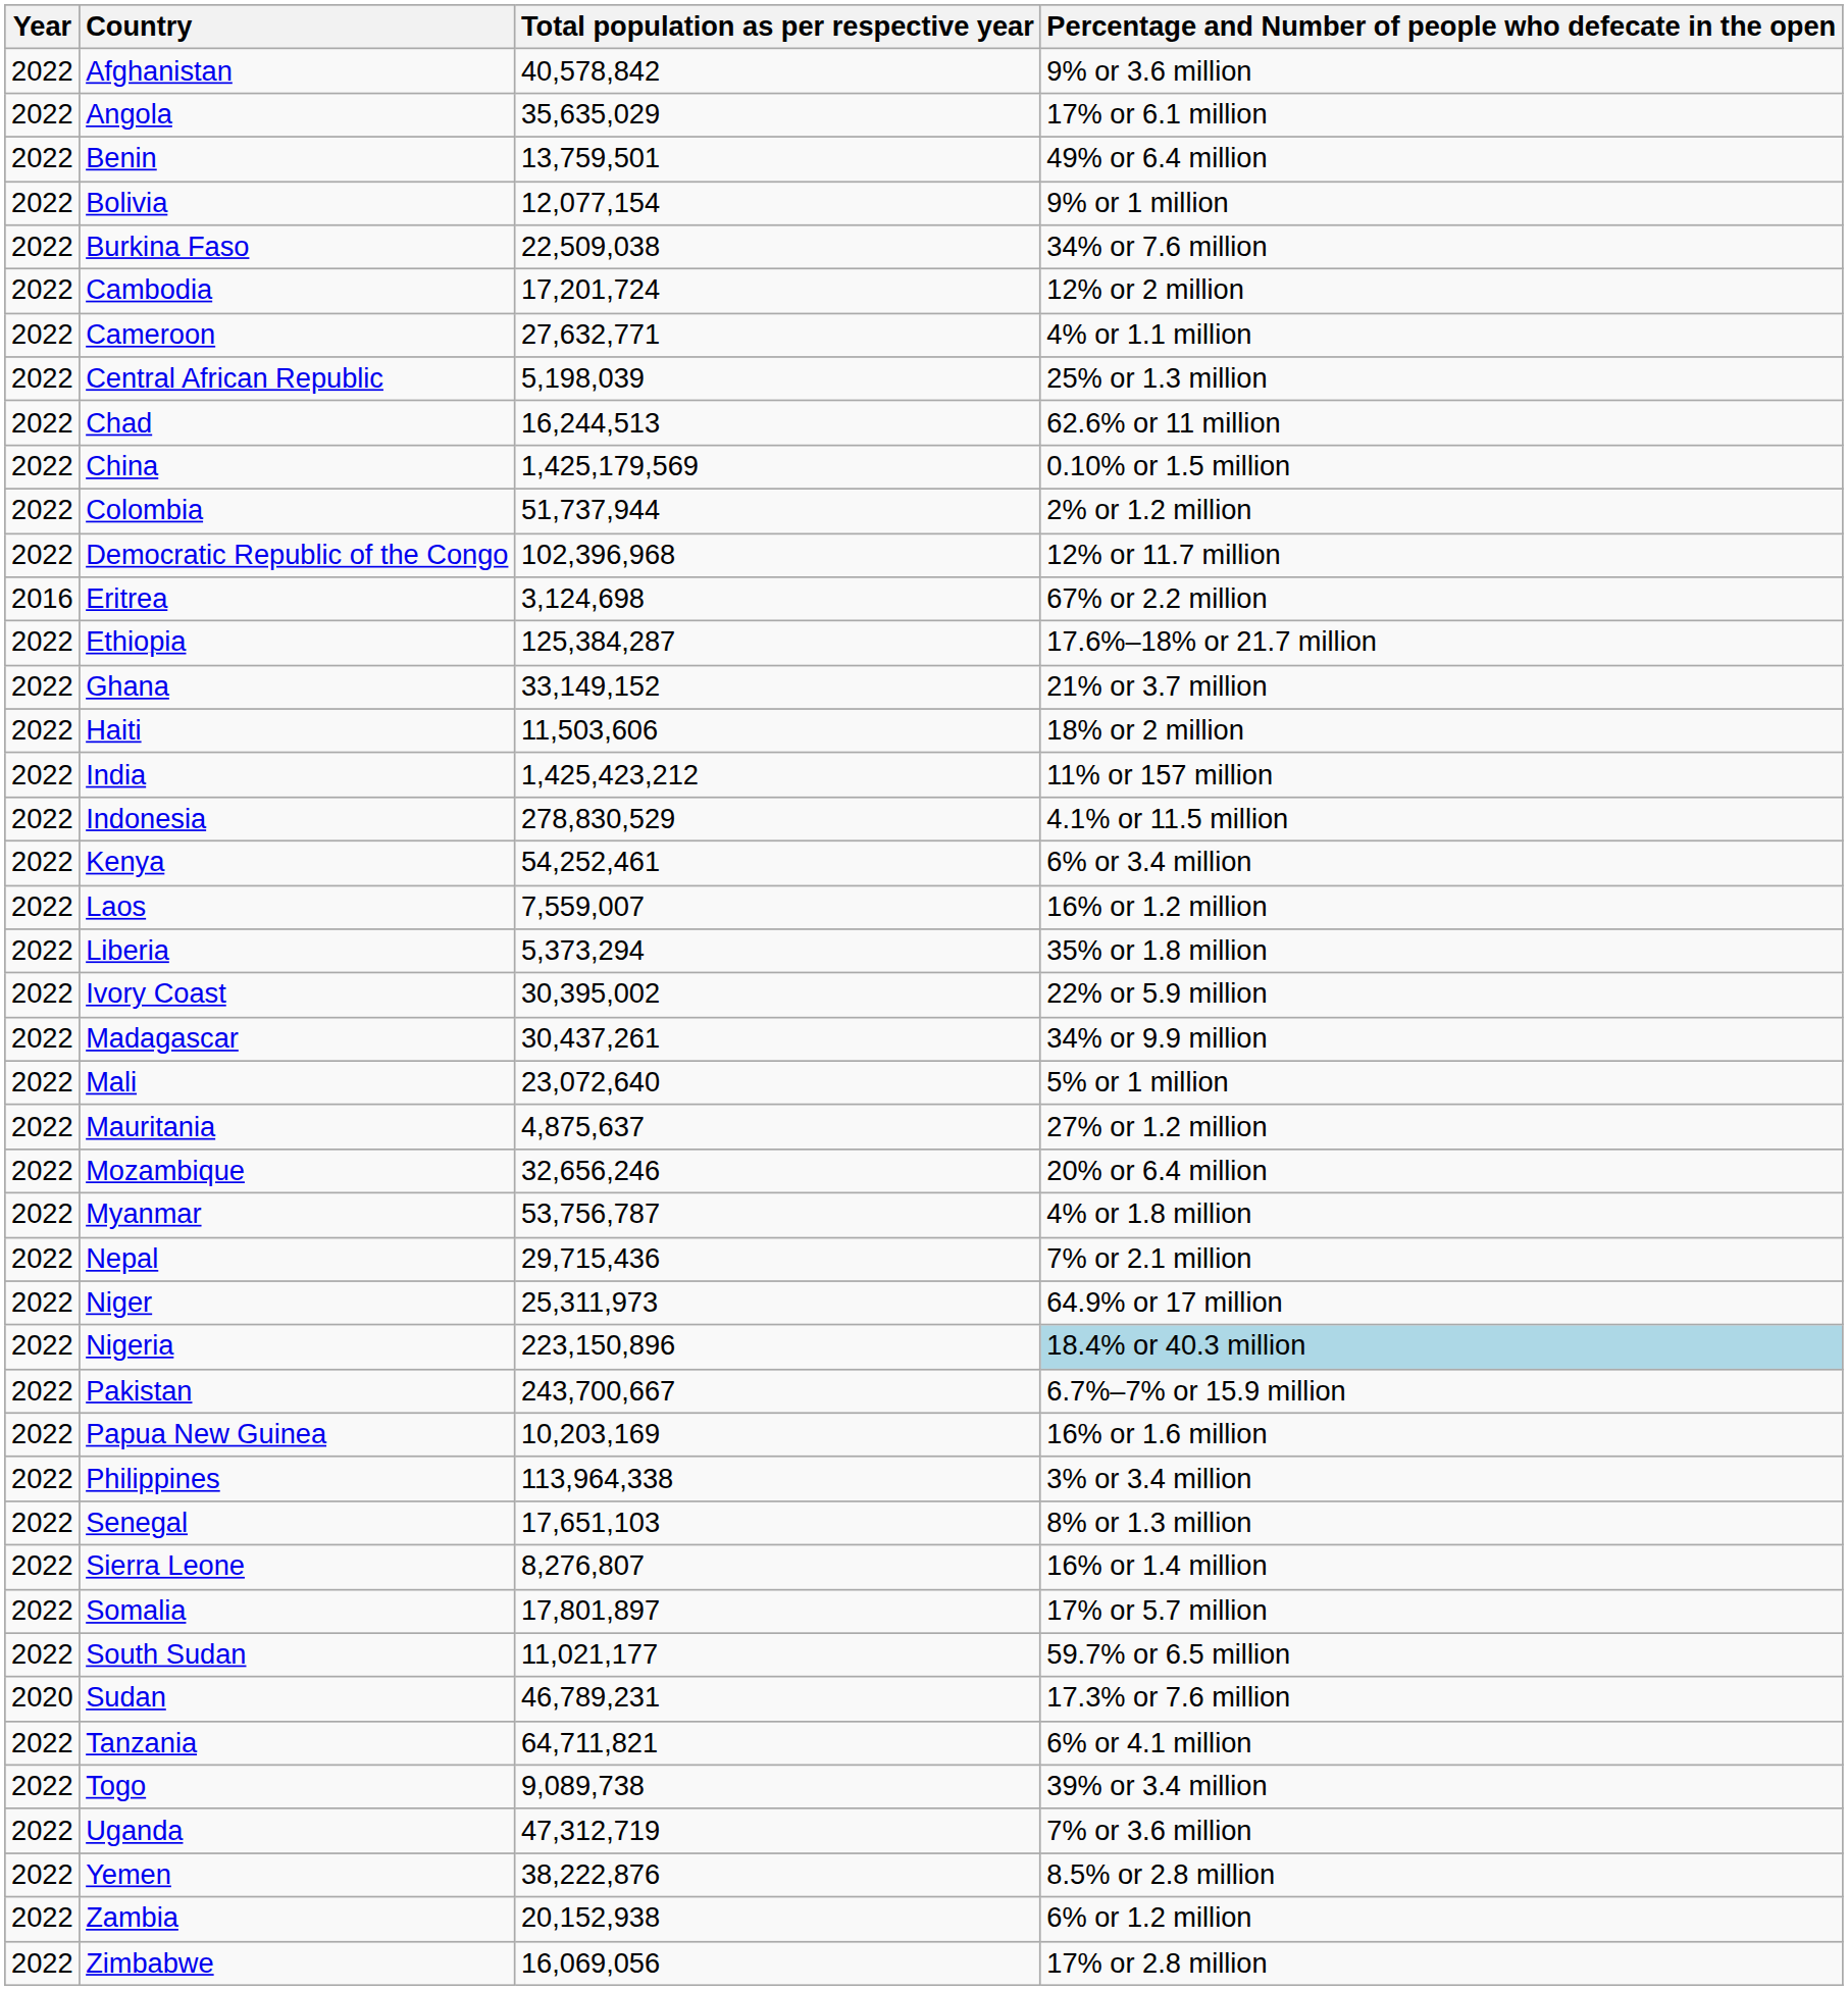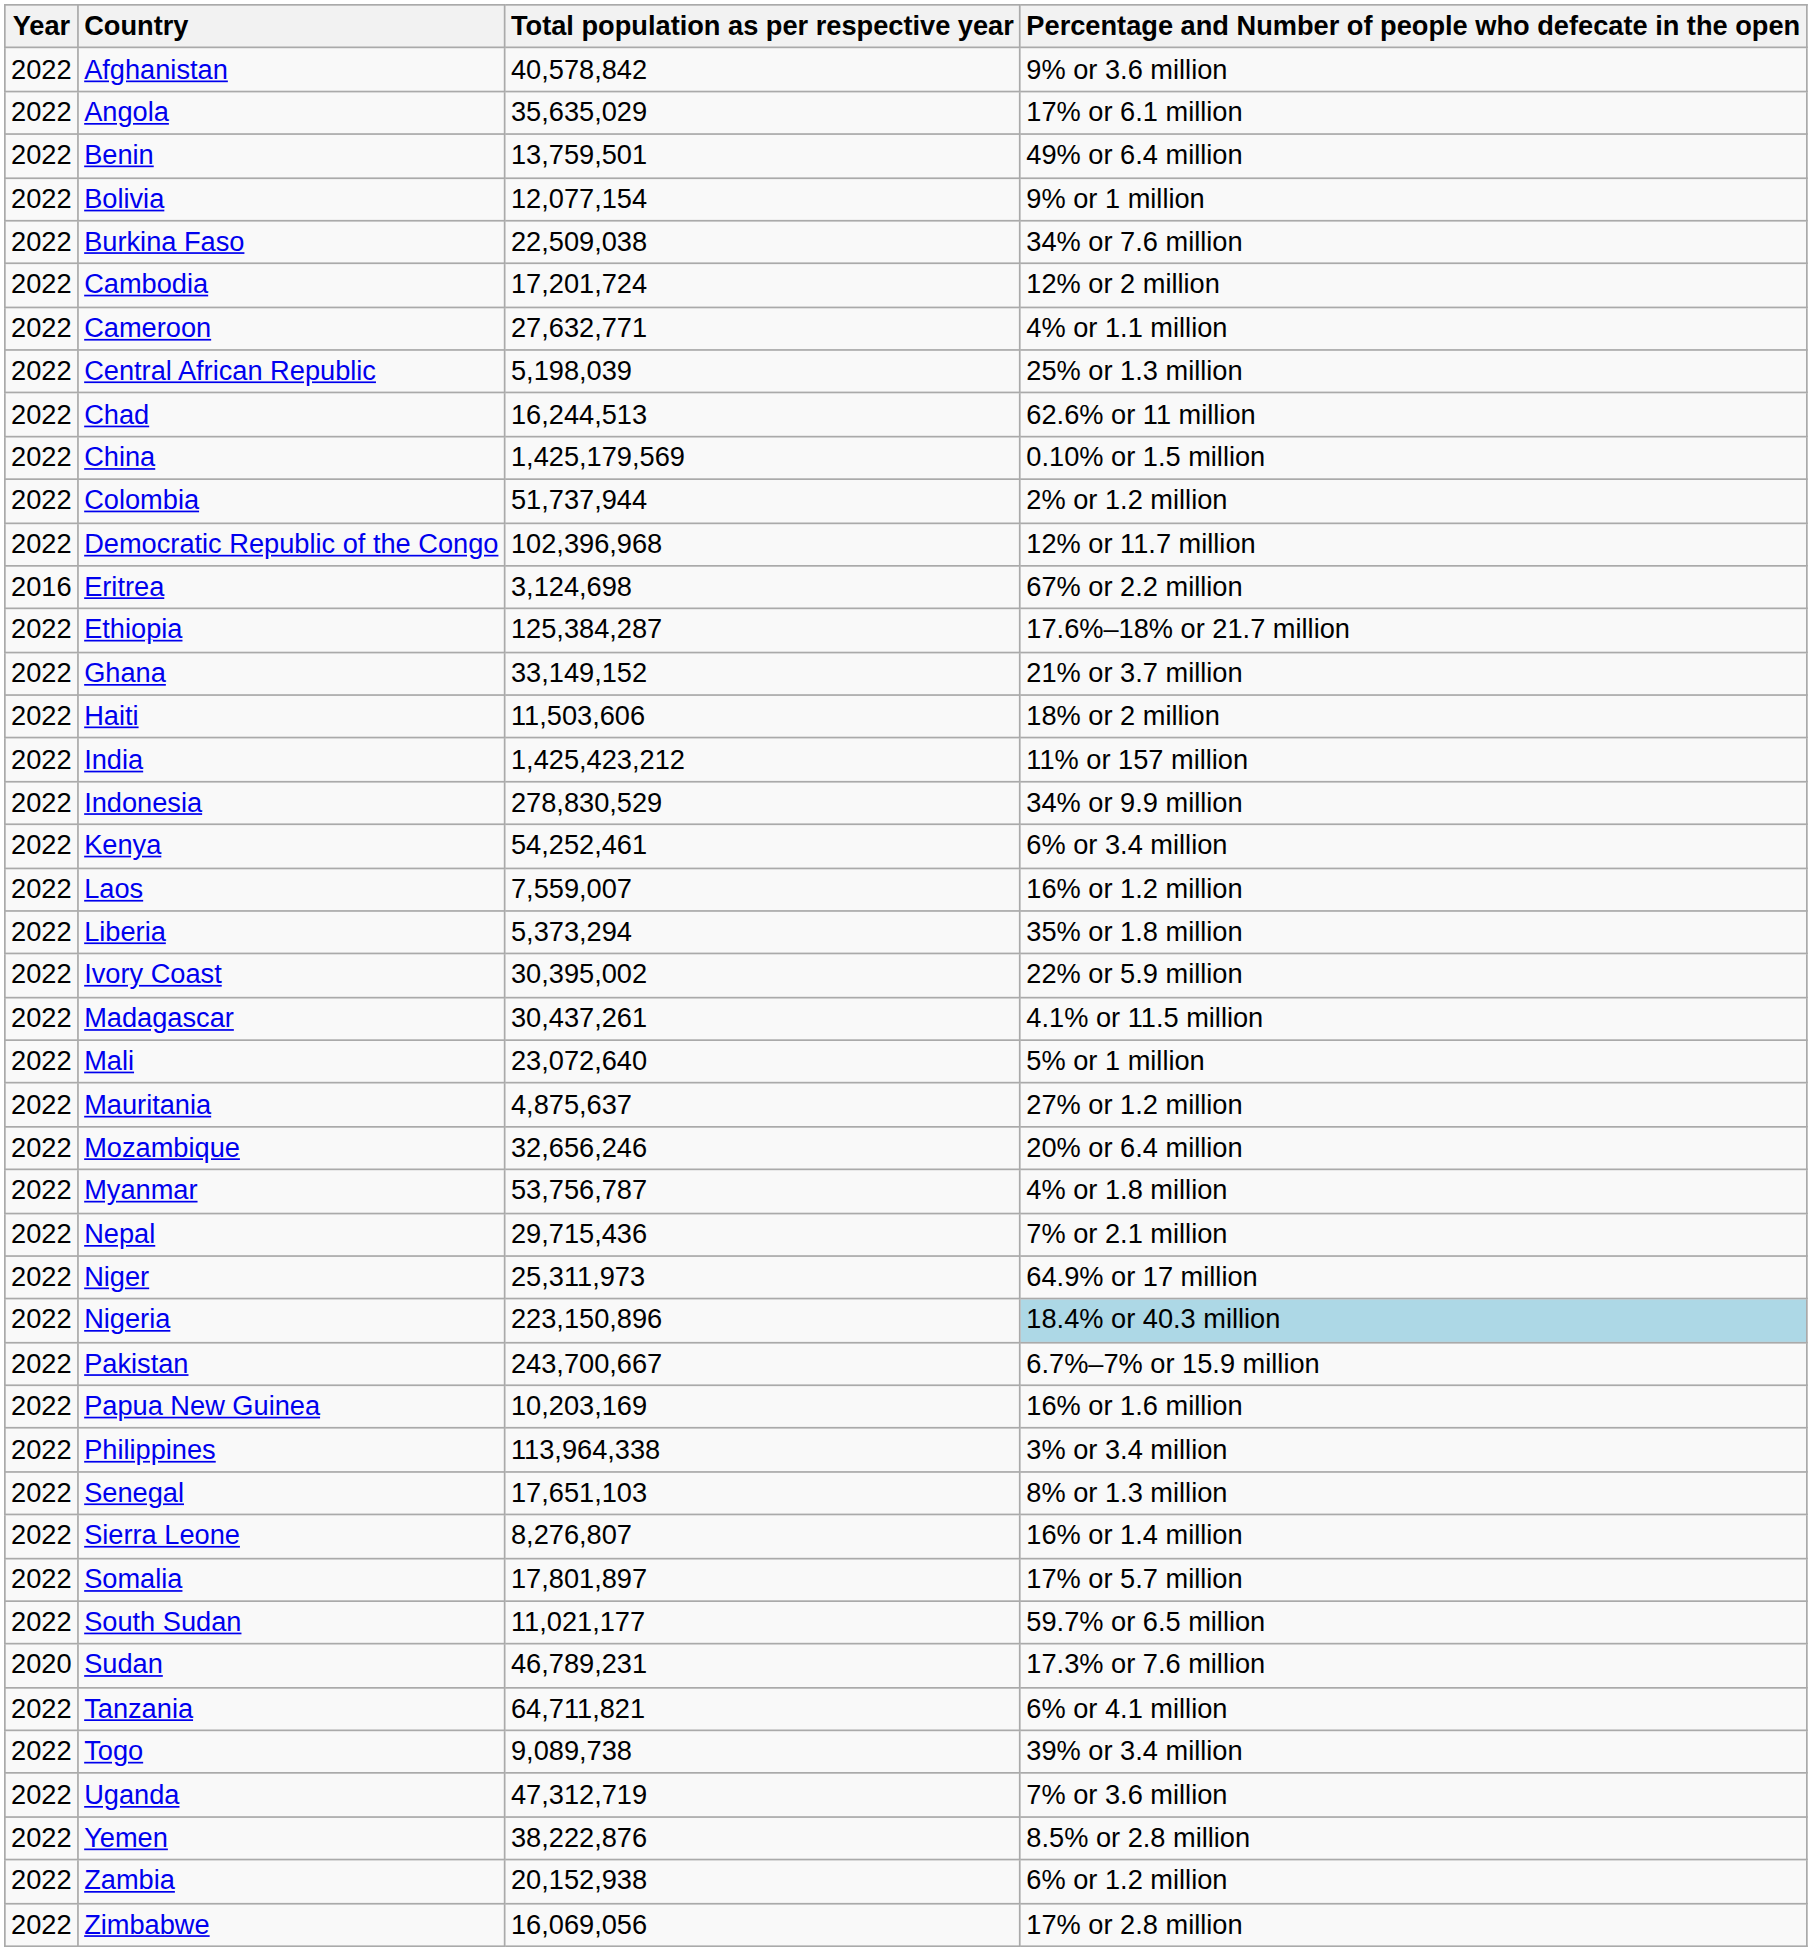 <table class="wikitable sortable">
 <tr>
 <th>Year</th>
 <th style="text-align:left;">Country</th>
 <th> Total population as per respective year</th>
 <th style="text-align:left;" data-sort-type="number">Percentage and Number of people who defecate in the open</th>
 </tr>
 <tr>
 <td>2022</td>
 <td style="text-align:left;"><a href='#'>Afghanistan</a></td>
 <td>40,578,842</td>
 <td>9% or 3.6 million</td>
 </tr>
 <tr>
 <td>2022</td>
 <td><a href='#'>Angola</a></td>
 <td>35,635,029</td>
 <td>17% or 6.1 million</td>
 </tr>
 <tr>
 <td>2022</td>
 <td><a href='#'>Benin</a></td>
 <td>13,759,501</td>
 <td>49% or 6.4 million</td>
 </tr>
 <tr>
 <td>2022</td>
 <td><a href='#'>Bolivia</a></td>
 <td>12,077,154</td>
 <td>9% or 1 million</td>
 </tr>
 <tr>
 <td>2022</td>
 <td><a href='#'>Burkina Faso</a></td>
 <td>22,509,038</td>
 <td>34% or 7.6 million</td>
 </tr>
 <tr>
 <td>2022</td>
 <td style="text-align:left;"><a href='#'>Cambodia</a></td>
 <td>17,201,724</td>
 <td>12% or 2 million</td>
 </tr>
 <tr>
 <td>2022</td>
 <td><a href='#'>Cameroon</a></td>
 <td>27,632,771</td>
 <td>4% or 1.1 million</td>
 </tr>
 <tr>
 <td>2022</td>
 <td><a href='#'>Central African Republic</a></td>
 <td>5,198,039</td>
 <td>25% or 1.3 million</td>
 </tr>
 <tr>
 <td>2022</td>
 <td style="text-align:left;"><a href='#'>Chad</a></td>
 <td>16,244,513</td>
 <td>62.6% or 11 million</td>
 </tr>
 <tr>
 <td>2022</td>
 <td style="text-align:left;"><a href='#'>China</a></td>
 <td>1,425,179,569</td>
 <td>0.10% or 1.5 million</td>
 </tr>
 <tr>
 <td>2022</td>
 <td><a href='#'>Colombia</a></td>
 <td>51,737,944</td>
 <td>2% or 1.2 million</td>
 </tr>
 <tr>
 <td>2022</td>
 <td><a href='#'>Democratic Republic of the Congo</a></td>
 <td>102,396,968</td>
 <td>12% or 11.7 million</td>
 </tr>
 <tr>
 <td>2016</td>
 <td style="text-align:left;"><a href='#'>Eritrea</a></td>
 <td>3,124,698</td>
 <td>67% or 2.2 million</td>
 </tr>
 <tr>
 <td>2022</td>
 <td style="text-align:left;"><a href='#'>Ethiopia</a></td>
 <td>125,384,287</td>
 <td>17.6%–18% or 21.7 million</td>
 </tr>
 <tr>
 <td>2022</td>
 <td><a href='#'>Ghana</a></td>
 <td>33,149,152</td>
 <td>21% or 3.7 million</td>
 </tr>
 <tr>
 <td>2022</td>
 <td><a href='#'>Haiti</a></td>
 <td>11,503,606</td>
 <td>18% or 2 million</td>
 </tr>
 <tr>
 <td>2022</td>
 <td style="text-align:left;"><a href='#'>India</a></td>
 <td>1,425,423,212</td>
 <td>11% or 157 million</td>
 </tr>
 <tr>
 <td>2022</td>
 <td style="text-align:left;"><a href='#'>Indonesia</a></td>
 <td>278,830,529</td>
-<td>4.1% or 11.5 million</td>
+<td>34% or 9.9 million</td>
 </tr>
 <tr>
 <td>2022</td>
 <td><a href='#'>Kenya</a></td>
 <td>54,252,461</td>
 <td>6% or 3.4 million</td>
 </tr>
 <tr>
 <td>2022</td>
 <td><a href='#'>Laos</a></td>
 <td>7,559,007</td>
 <td>16% or 1.2 million</td>
 </tr>
 <tr>
 <td>2022</td>
 <td><a href='#'>Liberia</a></td>
 <td>5,373,294</td>
 <td>35% or 1.8 million</td>
 </tr>
 <tr>
 <td>2022</td>
 <td><a href='#'>Ivory Coast</a></td>
 <td>30,395,002</td>
 <td>22% or 5.9 million</td>
 </tr>
 <tr>
 <td>2022</td>
 <td><a href='#'>Madagascar</a></td>
 <td>30,437,261</td>
-<td>34% or 9.9 million</td>
+<td>4.1% or 11.5 million</td>
 </tr>
 <tr>
 <td>2022</td>
 <td><a href='#'>Mali</a></td>
 <td>23,072,640</td>
 <td>5% or 1 million</td>
 </tr>
 <tr>
 <td>2022</td>
 <td><a href='#'>Mauritania</a></td>
 <td>4,875,637</td>
 <td>27% or 1.2 million</td>
 </tr>
 <tr>
 <td>2022</td>
 <td><a href='#'>Mozambique</a></td>
 <td>32,656,246</td>
 <td>20% or 6.4 million</td>
 </tr>
 <tr>
 <td>2022</td>
 <td><a href='#'>Myanmar</a></td>
 <td>53,756,787</td>
 <td>4% or 1.8 million</td>
 </tr>
 <tr>
 <td>2022</td>
 <td style="text-align:left;"><a href='#'>Nepal</a></td>
 <td>29,715,436</td>
 <td>7% or  2.1 million</td>
 </tr>
 <tr>
 <td>2022</td>
 <td style="text-align:left;"><a href='#'>Niger</a></td>
 <td>25,311,973</td>
 <td>64.9% or 17  million</td>
 </tr>
 <tr>
 <td>2022</td>
 <td style="text-align:left;"><a href='#'>Nigeria</a></td>
 <td>223,150,896</td>
 <td style="background: lightblue;">18.4% or 40.3 million</td>
 </tr>
 <tr>
 <td>2022</td>
 <td style="text-align:left;"><a href='#'>Pakistan</a></td>
 <td>243,700,667</td>
 <td>6.7%–7% or 15.9 million</td>
 </tr>
 <tr>
 <td>2022</td>
 <td><a href='#'>Papua New Guinea</a></td>
 <td>10,203,169</td>
 <td>16% or 1.6 million</td>
 </tr>
 <tr>
 <td>2022</td>
 <td style="text-align:left;"><a href='#'>Philippines</a></td>
 <td>113,964,338</td>
 <td>3% or 3.4 million</td>
 </tr>
 <tr>
 <td>2022</td>
 <td><a href='#'>Senegal</a></td>
 <td>17,651,103</td>
 <td>8% or 1.3 million</td>
 </tr>
 <tr>
 <td>2022</td>
 <td><a href='#'>Sierra Leone</a></td>
 <td>8,276,807</td>
 <td>16% or 1.4 million</td>
 </tr>
 <tr>
 <td>2022</td>
 <td><a href='#'>Somalia</a></td>
 <td>17,801,897</td>
 <td>17% or 5.7  million</td>
 </tr>
 <tr>
 <td>2022</td>
 <td style="text-align:left;"><a href='#'>South Sudan</a></td>
 <td>11,021,177</td>
 <td>59.7% or 6.5 million</td>
 </tr>
 <tr>
 <td>2020</td>
 <td style="text-align:left;"><a href='#'>Sudan</a></td>
 <td>46,789,231</td>
 <td>17.3% or 7.6 million</td>
 </tr>
 <tr>
 <td>2022</td>
 <td><a href='#'>Tanzania</a></td>
 <td>64,711,821</td>
 <td>6% or 4.1 million</td>
 </tr>
 <tr>
 <td>2022</td>
 <td><a href='#'>Togo</a></td>
 <td>9,089,738</td>
 <td>39% or 3.4 million</td>
 </tr>
 <tr>
 <td>2022</td>
 <td><a href='#'>Uganda</a></td>
 <td>47,312,719</td>
 <td>7% or 3.6 million</td>
 </tr>
 <tr>
 <td>2022</td>
 <td style="text-align:left;"><a href='#'>Yemen</a></td>
 <td>38,222,876</td>
 <td>8.5% or 2.8 million</td>
 </tr>
 <tr>
 <td>2022</td>
 <td><a href='#'>Zambia</a></td>
 <td>20,152,938</td>
 <td>6% or 1.2 million</td>
 </tr>
 <tr>
 <td>2022</td>
 <td><a href='#'>Zimbabwe</a></td>
 <td>16,069,056</td>
 <td>17% or 2.8 million</td>
 </tr>
 </table>
